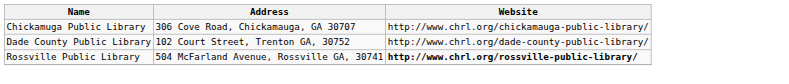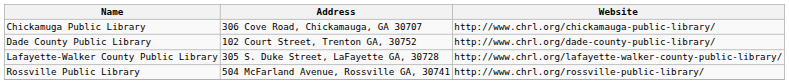 <table class="wikitable">
 <tr>
 <th>Name</th>
 <th>Address</th>
 <th>Website</th>
 </tr>
 <tr>
 <td>Chickamuga Public Library</td>
 <td>306 Cove Road, Chickamauga, GA 30707</td>
 <td>http://www.chrl.org/chickamauga-public-library/</td>
 </tr>
 <tr>
 <td>Dade County Public Library</td>
 <td>102 Court Street, Trenton GA, 30752</td>
 <td>http://www.chrl.org/dade-county-public-library/</td>
 </tr>
 <tr>
+<td>Lafayette-Walker County Public Library</td>
+<td>305 S. Duke Street, LaFayette GA, 30728</td>
+<td>http://www.chrl.org/lafayette-walker-county-public-library/</td>
+</tr>
+<tr>
 <td>Rossville Public Library</td>
 <td>504 McFarland Avenue, Rossville GA, 30741</td>
-<td><strong>http://www.chrl.org/rossville-public-library/</strong></td>
+<td>http://www.chrl.org/rossville-public-library/</td>
 </tr>
 <tr>
 </tr>
 </table>
